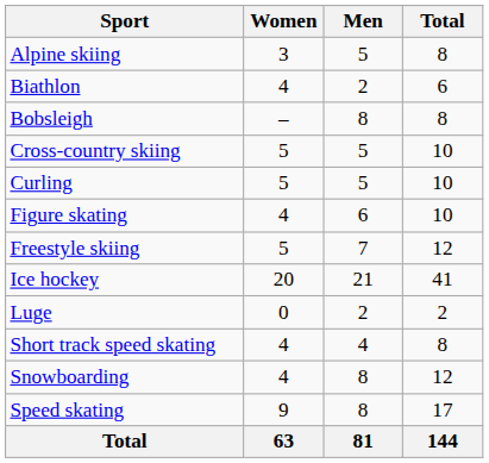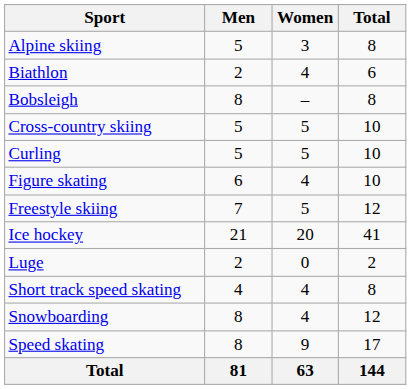 <table class="wikitable sortable" style="text-align:center;">
 <tr>
 <th width=180>Sport</th>
+<th width=55>Men</th>
 <th width=55>Women</th>
-<th width=55>Men</th>
 <th width=55>Total</th>
 </tr>
 <tr>
 <td align=left><a href='#'>Alpine skiing</a></td>
+<td>5</td>
 <td>3</td>
-<td>5</td>
 <td>8</td>
 </tr>
 <tr>
 <td align=left><a href='#'>Biathlon</a></td>
+<td>2</td>
 <td>4</td>
-<td>2</td>
 <td>6</td>
 </tr>
 <tr>
 <td align=left><a href='#'>Bobsleigh</a></td>
+<td>8</td>
 <td>–</td>
-<td>8</td>
 <td>8</td>
 </tr>
 <tr>
 <td align=left><a href='#'>Cross-country skiing</a></td>
 <td>5</td>
 <td>5</td>
 <td>10</td>
 </tr>
 <tr>
 <td align=left><a href='#'>Curling</a></td>
 <td>5</td>
 <td>5</td>
 <td>10</td>
 </tr>
 <tr>
 <td align=left><a href='#'>Figure skating</a></td>
+<td>6</td>
 <td>4</td>
-<td>6</td>
 <td>10</td>
 </tr>
 <tr>
 <td align=left><a href='#'>Freestyle skiing</a></td>
+<td>7</td>
 <td>5</td>
-<td>7</td>
 <td>12</td>
 </tr>
 <tr>
 <td align=left><a href='#'>Ice hockey</a></td>
+<td>21</td>
 <td>20</td>
-<td>21</td>
 <td>41</td>
 </tr>
 <tr>
 <td align=left><a href='#'>Luge</a></td>
+<td>2</td>
 <td>0</td>
-<td>2</td>
 <td>2</td>
 </tr>
 <tr>
 <td align=left><a href='#'>Short track speed skating</a></td>
 <td>4</td>
 <td>4</td>
 <td>8</td>
 </tr>
 <tr>
 <td align=left><a href='#'>Snowboarding</a></td>
+<td>8</td>
 <td>4</td>
-<td>8</td>
 <td>12</td>
 </tr>
 <tr>
 <td align=left><a href='#'>Speed skating</a></td>
+<td>8</td>
 <td>9</td>
-<td>8</td>
 <td>17</td>
 </tr>
 <tr>
 <th>Total</th>
+<th>81</th>
 <th>63</th>
-<th>81</th>
 <th>144</th>
 </tr>
 </table>
